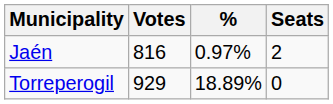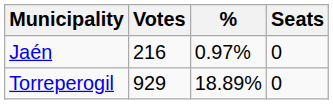 <table class="wikitable">
 <tr>
 <th>Municipality</th>
 <th>Votes</th>
 <th>%</th>
 <th>Seats</th>
 </tr>
 <tr>
 <td><a href='#'>Jaén</a></td>
-<td>816</td>
+<td>216</td>
 <td>0.97%</td>
-<td>2</td>
+<td>0</td>
 </tr>
 <tr>
 <td><a href='#'>Torreperogil</a></td>
 <td>929</td>
 <td>18.89%</td>
 <td>0</td>
 </tr>
 </table>
